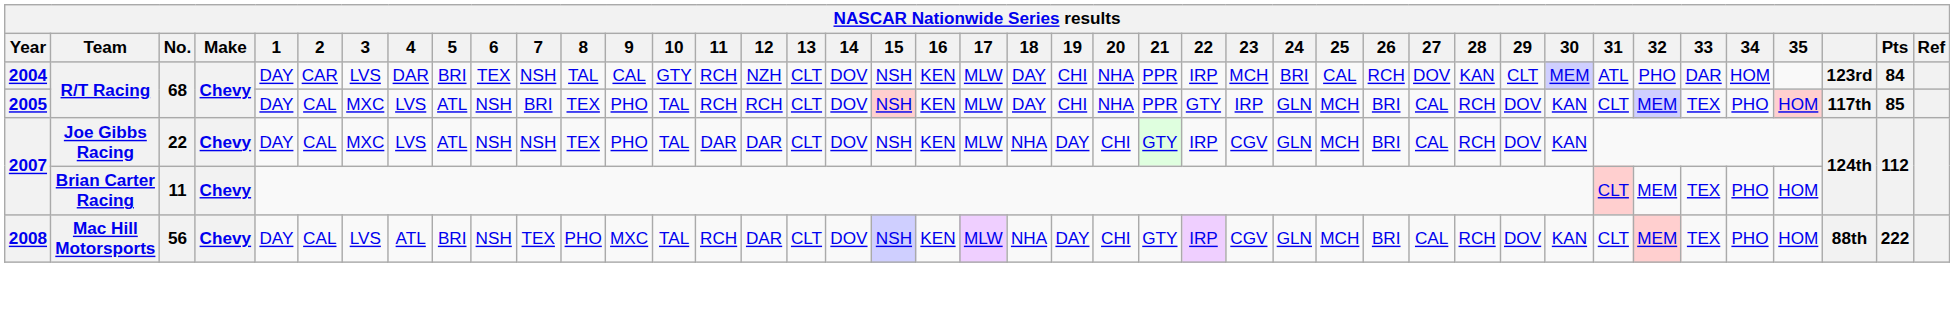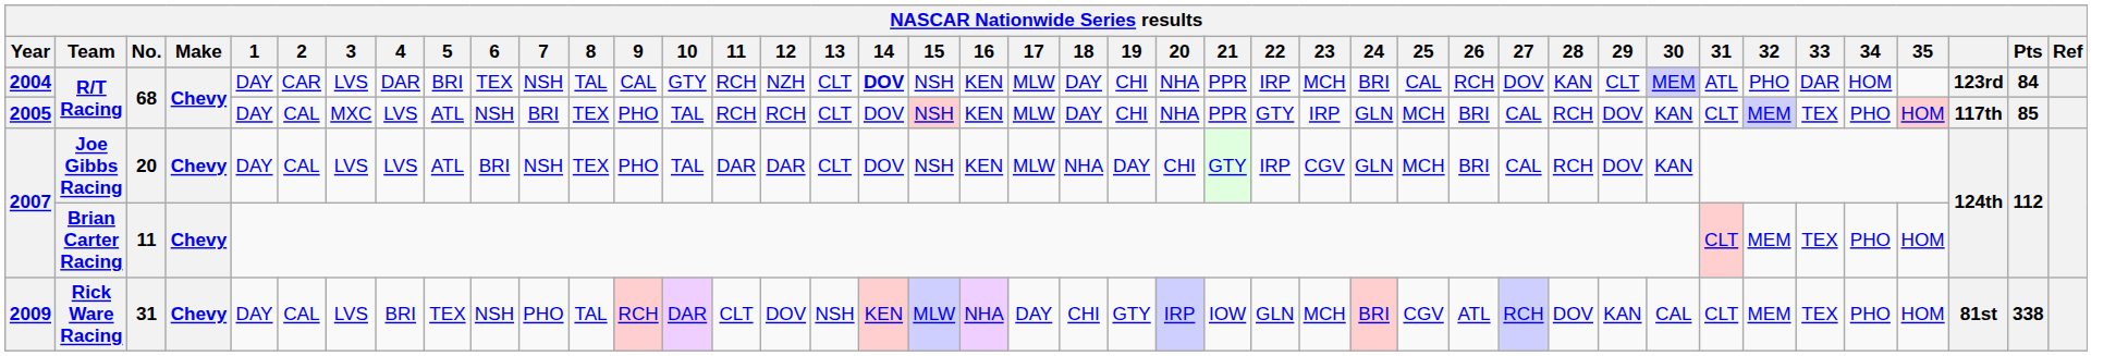 <table class="wikitable" style="text-align:center; font-size:75%">
 <tr>
 <th colspan="42"><a href='#'>NASCAR Nationwide Series</a> results</th>
 </tr>
 <tr>
 <th>Year</th>
 <th>Team</th>
 <th>No.</th>
 <th>Make</th>
 <th>1</th>
 <th>2</th>
 <th>3</th>
 <th>4</th>
 <th>5</th>
 <th>6</th>
 <th>7</th>
 <th>8</th>
 <th>9</th>
 <th>10</th>
 <th>11</th>
 <th>12</th>
 <th>13</th>
 <th>14</th>
 <th>15</th>
 <th>16</th>
 <th>17</th>
 <th>18</th>
 <th>19</th>
 <th>20</th>
 <th>21</th>
 <th>22</th>
 <th>23</th>
 <th>24</th>
 <th>25</th>
 <th>26</th>
 <th>27</th>
 <th>28</th>
 <th>29</th>
 <th>30</th>
 <th>31</th>
 <th>32</th>
 <th>33</th>
 <th>34</th>
 <th>35</th>
 <th></th>
 <th>Pts</th>
 <th>Ref</th>
 </tr>
 <tr>
 <th><a href='#'>2004</a></th>
 <th rowspan=2><a href='#'>R/T Racing</a></th>
 <th rowspan=2>68</th>
 <th rowspan=2><a href='#'>Chevy</a></th>
 <td><a href='#'>DAY</a></td>
 <td><a href='#'>CAR</a></td>
 <td><a href='#'>LVS</a></td>
 <td><a href='#'>DAR</a></td>
 <td><a href='#'>BRI</a></td>
 <td><a href='#'>TEX</a></td>
 <td><a href='#'>NSH</a></td>
 <td><a href='#'>TAL</a></td>
 <td><a href='#'>CAL</a></td>
 <td><a href='#'>GTY</a></td>
 <td><a href='#'>RCH</a></td>
 <td><a href='#'>NZH</a></td>
 <td><a href='#'>CLT</a></td>
-<td><a href='#'>DOV</a></td>
+<td><strong><a href='#'>DOV</a></strong></td>
 <td><a href='#'>NSH</a></td>
 <td><a href='#'>KEN</a></td>
 <td><a href='#'>MLW</a></td>
 <td><a href='#'>DAY</a></td>
 <td><a href='#'>CHI</a></td>
 <td><a href='#'>NHA</a></td>
 <td><a href='#'>PPR</a></td>
 <td><a href='#'>IRP</a></td>
 <td><a href='#'>MCH</a></td>
 <td><a href='#'>BRI</a></td>
 <td><a href='#'>CAL</a></td>
 <td><a href='#'>RCH</a></td>
 <td><a href='#'>DOV</a></td>
 <td><a href='#'>KAN</a></td>
 <td><a href='#'>CLT</a></td>
 <td style="background-color:#CFCFFF"><a href='#'>MEM</a><br></td>
 <td><a href='#'>ATL</a></td>
 <td><a href='#'>PHO</a></td>
 <td><a href='#'>DAR</a></td>
 <td><a href='#'>HOM</a></td>
 <td></td>
 <th>123rd</th>
 <th>84</th>
 <th></th>
 </tr>
 <tr>
 <th><a href='#'>2005</a></th>
 <td><a href='#'>DAY</a></td>
 <td><a href='#'>CAL</a></td>
 <td><a href='#'>MXC</a></td>
 <td><a href='#'>LVS</a></td>
 <td><a href='#'>ATL</a></td>
 <td><a href='#'>NSH</a></td>
 <td><a href='#'>BRI</a></td>
 <td><a href='#'>TEX</a></td>
 <td><a href='#'>PHO</a></td>
 <td><a href='#'>TAL</a></td>
 <td><a href='#'>RCH</a></td>
 <td><a href='#'>RCH</a></td>
 <td><a href='#'>CLT</a></td>
 <td><a href='#'>DOV</a></td>
 <td style="background:#FFCFCF;"><a href='#'>NSH</a><br></td>
 <td><a href='#'>KEN</a></td>
 <td><a href='#'>MLW</a></td>
 <td><a href='#'>DAY</a></td>
 <td><a href='#'>CHI</a></td>
 <td><a href='#'>NHA</a></td>
 <td><a href='#'>PPR</a></td>
 <td><a href='#'>GTY</a></td>
 <td><a href='#'>IRP</a></td>
 <td><a href='#'>GLN</a></td>
 <td><a href='#'>MCH</a></td>
 <td><a href='#'>BRI</a></td>
 <td><a href='#'>CAL</a></td>
 <td><a href='#'>RCH</a></td>
 <td><a href='#'>DOV</a></td>
 <td><a href='#'>KAN</a></td>
 <td><a href='#'>CLT</a></td>
 <td style="background-color:#CFCFFF"><a href='#'>MEM</a><br></td>
 <td><a href='#'>TEX</a></td>
 <td><a href='#'>PHO</a></td>
 <td style="background:#FFCFCF;"><a href='#'>HOM</a><br></td>
 <th>117th</th>
 <th>85</th>
 <th></th>
 </tr>
 <tr>
 <th rowspan=2><a href='#'>2007</a></th>
 <th><a href='#'>Joe Gibbs Racing</a></th>
-<th>22</th>
+<th>20</th>
 <th><a href='#'>Chevy</a></th>
 <td><a href='#'>DAY</a></td>
 <td><a href='#'>CAL</a></td>
-<td><a href='#'>MXC</a></td>
+<td><a href='#'>LVS</a></td>
 <td><a href='#'>LVS</a></td>
 <td><a href='#'>ATL</a></td>
-<td><a href='#'>NSH</a></td>
+<td><a href='#'>BRI</a></td>
 <td><a href='#'>NSH</a></td>
 <td><a href='#'>TEX</a></td>
 <td><a href='#'>PHO</a></td>
 <td><a href='#'>TAL</a></td>
 <td><a href='#'>DAR</a></td>
 <td><a href='#'>DAR</a></td>
 <td><a href='#'>CLT</a></td>
 <td><a href='#'>DOV</a></td>
 <td><a href='#'>NSH</a></td>
 <td><a href='#'>KEN</a></td>
 <td><a href='#'>MLW</a></td>
 <td><a href='#'>NHA</a></td>
 <td><a href='#'>DAY</a></td>
 <td><a href='#'>CHI</a></td>
 <td style="background-color:#DFFFDF"><a href='#'>GTY</a><br></td>
 <td><a href='#'>IRP</a></td>
 <td><a href='#'>CGV</a></td>
 <td><a href='#'>GLN</a></td>
 <td><a href='#'>MCH</a></td>
 <td><a href='#'>BRI</a></td>
 <td><a href='#'>CAL</a></td>
 <td><a href='#'>RCH</a></td>
 <td><a href='#'>DOV</a></td>
 <td><a href='#'>KAN</a></td>
 <td colspan=5></td>
 <th rowspan=2>124th</th>
 <th rowspan=2>112</th>
 <th rowspan=2></th>
 </tr>
 <tr>
 <th><a href='#'>Brian Carter Racing</a></th>
 <th>11</th>
 <th><a href='#'>Chevy</a></th>
 <td colspan=30></td>
 <td style="background:#FFCFCF;"><a href='#'>CLT</a><br></td>
 <td><a href='#'>MEM</a></td>
 <td><a href='#'>TEX</a></td>
 <td><a href='#'>PHO</a></td>
 <td><a href='#'>HOM</a></td>
 </tr>
 <tr>
-<th><a href='#'>2008</a></th>
-<th><a href='#'>Mac Hill Motorsports</a></th>
-<th>56</th>
+<th><a href='#'>2009</a></th>
+<th><a href='#'>Rick Ware Racing</a></th>
+<th>31</th>
 <th><a href='#'>Chevy</a></th>
 <td><a href='#'>DAY</a></td>
 <td><a href='#'>CAL</a></td>
 <td><a href='#'>LVS</a></td>
-<td><a href='#'>ATL</a></td>
 <td><a href='#'>BRI</a></td>
+<td><a href='#'>TEX</a></td>
 <td><a href='#'>NSH</a></td>
-<td><a href='#'>TEX</a></td>
 <td><a href='#'>PHO</a></td>
-<td><a href='#'>MXC</a></td>
 <td><a href='#'>TAL</a></td>
-<td><a href='#'>RCH</a></td>
-<td><a href='#'>DAR</a></td>
+<td style="background:#FFCFCF;"><a href='#'>RCH</a><br></td>
+<td style="background-color:#EFCFFF"><a href='#'>DAR</a><br></td>
 <td><a href='#'>CLT</a></td>
 <td><a href='#'>DOV</a></td>
-<td style="background-color:#CFCFFF"><a href='#'>NSH</a><br></td>
-<td><a href='#'>KEN</a></td>
-<td style="background-color:#EFCFFF"><a href='#'>MLW</a><br></td>
-<td><a href='#'>NHA</a></td>
+<td><a href='#'>NSH</a></td>
+<td style="background:#FFCFCF;"><a href='#'>KEN</a><br></td>
+<td style="background-color:#CFCFFF"><a href='#'>MLW</a><br></td>
+<td style="background-color:#EFCFFF"><a href='#'>NHA</a><br></td>
 <td><a href='#'>DAY</a></td>
 <td><a href='#'>CHI</a></td>
 <td><a href='#'>GTY</a></td>
-<td style="background-color:#EFCFFF"><a href='#'>IRP</a><br></td>
-<td><a href='#'>CGV</a></td>
+<td style="background-color:#CFCFFF"><a href='#'>IRP</a><br></td>
+<td><a href='#'>IOW</a></td>
 <td><a href='#'>GLN</a></td>
 <td><a href='#'>MCH</a></td>
-<td><a href='#'>BRI</a></td>
-<td><a href='#'>CAL</a></td>
-<td><a href='#'>RCH</a></td>
+<td style="background:#FFCFCF;"><a href='#'>BRI</a><br></td>
+<td><a href='#'>CGV</a></td>
+<td><a href='#'>ATL</a></td>
+<td style="background-color:#CFCFFF"><a href='#'>RCH</a><br></td>
 <td><a href='#'>DOV</a></td>
 <td><a href='#'>KAN</a></td>
+<td><a href='#'>CAL</a></td>
 <td><a href='#'>CLT</a></td>
-<td style="background:#FFCFCF;"><a href='#'>MEM</a><br></td>
+<td><a href='#'>MEM</a></td>
 <td><a href='#'>TEX</a></td>
 <td><a href='#'>PHO</a></td>
 <td><a href='#'>HOM</a></td>
-<th>88th</th>
-<th>222</th>
+<th>81st</th>
+<th>338</th>
 <th></th>
 </tr>
 </table>
